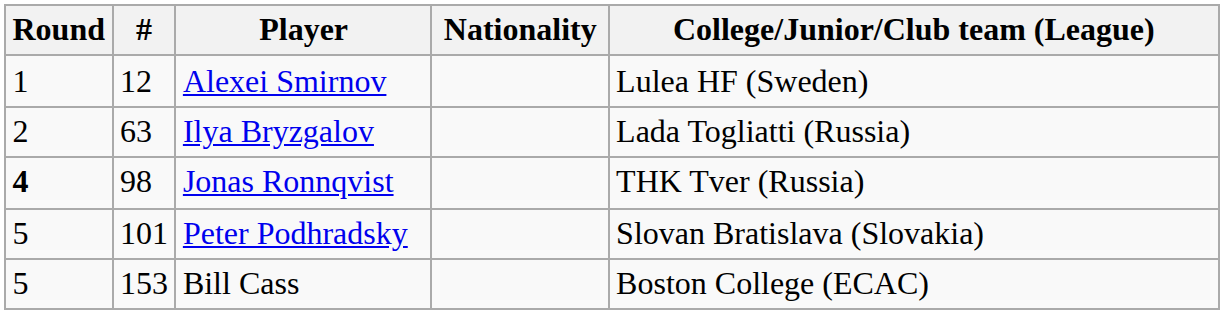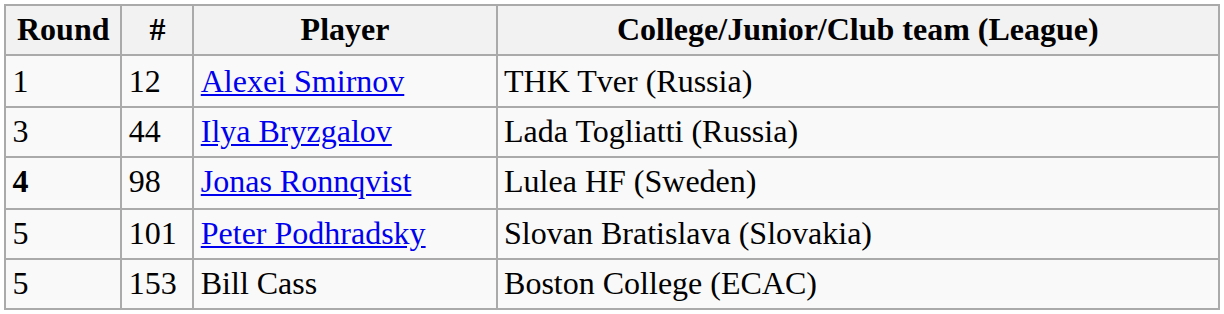 <table class="wikitable">
 <tr align="center">
 <th bgcolor="#DDDDFF" width="4.0%">Round</th>
 <th bgcolor="#DDDDFF" width="4.0%">#</th>
 <th bgcolor="#DDDDFF" width="21.0%">Player</th>
-<th bgcolor="#DDDDFF" width="14.5%">Nationality</th>
 <th bgcolor="#DDDDFF" width="50.0%">College/Junior/Club team (League)</th>
 </tr>
 <tr>
 <td>1</td>
 <td>12</td>
 <td><a href='#'>Alexei Smirnov</a></td>
-<td></td>
-<td>Lulea HF (Sweden)</td>
+<td>THK Tver (Russia)</td>
 </tr>
 <tr>
-<td>2</td>
-<td>63</td>
+<td>3</td>
+<td>44</td>
 <td><a href='#'>Ilya Bryzgalov</a></td>
-<td></td>
 <td>Lada Togliatti (Russia)</td>
 </tr>
 <tr>
 <td><strong>4</strong></td>
 <td>98</td>
 <td><a href='#'>Jonas Ronnqvist</a></td>
-<td></td>
-<td>THK Tver (Russia)</td>
+<td>Lulea HF (Sweden)</td>
 </tr>
 <tr>
 <td>5</td>
 <td>101</td>
 <td><a href='#'>Peter Podhradsky</a></td>
-<td></td>
 <td>Slovan Bratislava (Slovakia)</td>
 </tr>
 <tr>
 <td>5</td>
 <td>153</td>
 <td>Bill Cass</td>
-<td></td>
 <td>Boston College (ECAC)</td>
 </tr>
 </table>
